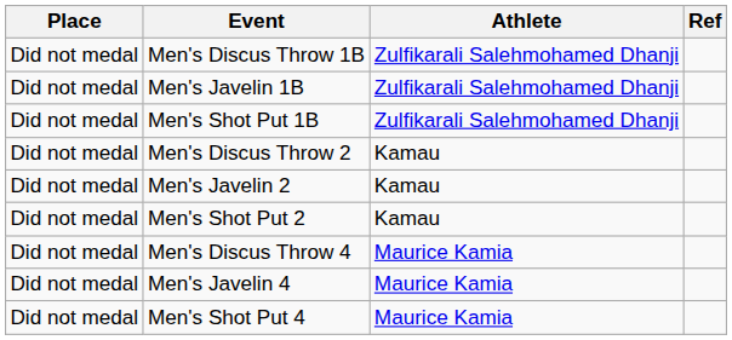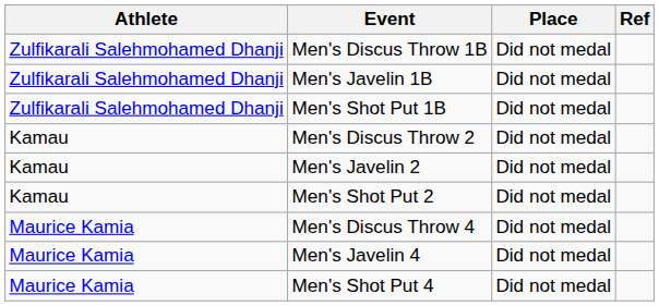 <table class="wikitable sortable">
 <tr>
+<th>Athlete</th>
+<th>Event</th>
 <th>Place</th>
-<th>Event</th>
-<th>Athlete</th>
 <th>Ref</th>
 </tr>
 <tr>
+<td><a href='#'>Zulfikarali Salehmohamed Dhanji</a></td>
+<td>Men's Discus Throw 1B</td>
 <td>Did not medal</td>
-<td>Men's Discus Throw 1B</td>
-<td><a href='#'>Zulfikarali Salehmohamed Dhanji</a></td>
 <td></td>
 </tr>
 <tr>
+<td><a href='#'>Zulfikarali Salehmohamed Dhanji</a></td>
+<td>Men's Javelin 1B</td>
 <td>Did not medal</td>
-<td>Men's Javelin 1B</td>
-<td><a href='#'>Zulfikarali Salehmohamed Dhanji</a></td>
 <td></td>
 </tr>
 <tr>
+<td><a href='#'>Zulfikarali Salehmohamed Dhanji</a></td>
+<td>Men's Shot Put 1B</td>
 <td>Did not medal</td>
-<td>Men's Shot Put 1B</td>
-<td><a href='#'>Zulfikarali Salehmohamed Dhanji</a></td>
 <td></td>
 </tr>
 <tr>
+<td>Kamau</td>
+<td>Men's Discus Throw 2</td>
 <td>Did not medal</td>
-<td>Men's Discus Throw 2</td>
-<td>Kamau</td>
 <td></td>
 </tr>
 <tr>
+<td>Kamau</td>
+<td>Men's Javelin 2</td>
 <td>Did not medal</td>
-<td>Men's Javelin 2</td>
-<td>Kamau</td>
 <td></td>
 </tr>
 <tr>
+<td>Kamau</td>
+<td>Men's Shot Put 2</td>
 <td>Did not medal</td>
-<td>Men's Shot Put 2</td>
-<td>Kamau</td>
 <td></td>
 </tr>
 <tr>
+<td><a href='#'>Maurice Kamia</a></td>
+<td>Men's Discus Throw 4</td>
 <td>Did not medal</td>
-<td>Men's Discus Throw 4</td>
-<td><a href='#'>Maurice Kamia</a></td>
 <td></td>
 </tr>
 <tr>
+<td><a href='#'>Maurice Kamia</a></td>
+<td>Men's Javelin 4</td>
 <td>Did not medal</td>
-<td>Men's Javelin 4</td>
-<td><a href='#'>Maurice Kamia</a></td>
 <td></td>
 </tr>
 <tr>
+<td><a href='#'>Maurice Kamia</a></td>
+<td>Men's Shot Put 4</td>
 <td>Did not medal</td>
-<td>Men's Shot Put 4</td>
-<td><a href='#'>Maurice Kamia</a></td>
 <td></td>
 </tr>
 </table>
